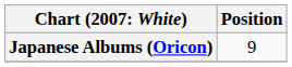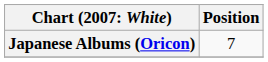 <table class="wikitable plainrowheaders" style="text-align:center">
 <tr>
 <th scope="col">Chart (2007: <em>White</em>)</th>
 <th scope="col">Position</th>
 </tr>
 <tr>
 <th scope="row">Japanese Albums (<a href='#'>Oricon</a>)</th>
-<td>9</td>
+<td>7</td>
 </tr>
 <tr>
 </tr>
 </table>
